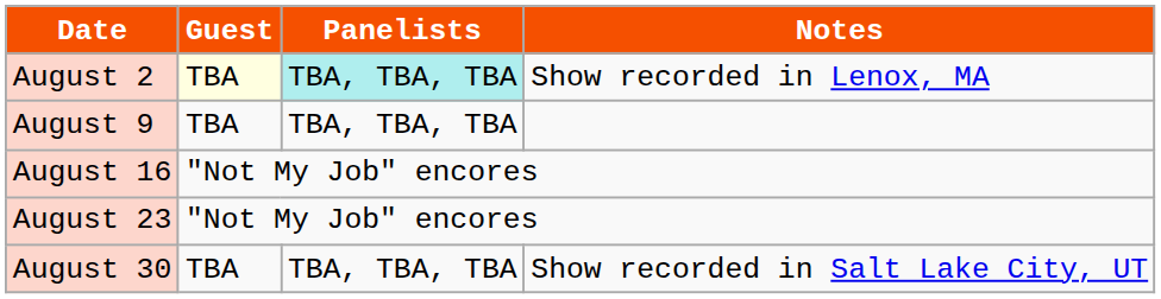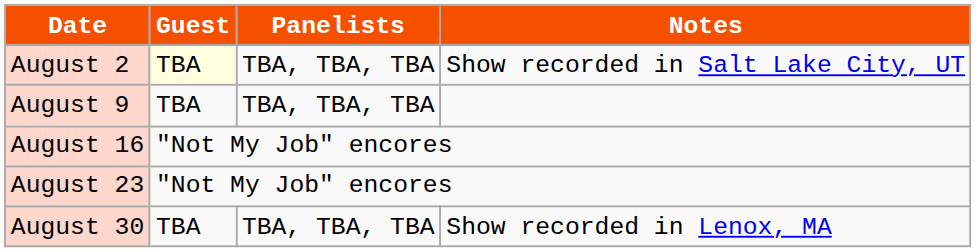 <table class="wikitable">
 <tr>
 <th style="background:#f55000;color:#FFFFFF;">Date</th>
 <th style="background:#f55000;color:#FFFFFF;">Guest</th>
 <th style="background:#f55000;color:#FFFFFF;">Panelists</th>
 <th style="background:#f55000;color:#FFFFFF;">Notes</th>
 </tr>
 <tr>
 <td style="background:#FDD6CC;color:#000000;">August 2</td>
 <td style="background: lightyellow;">TBA</td>
-<td style="background: paleturquoise;">TBA, TBA, TBA</td>
-<td>Show recorded in <a href='#'>Lenox, MA</a> </td>
+<td>TBA, TBA, TBA</td>
+<td>Show recorded in <a href='#'>Salt Lake City, UT</a> </td>
 </tr>
 <tr>
 <td style="background:#FDD6CC;color:#000000;">August 9</td>
 <td>TBA</td>
 <td>TBA, TBA, TBA</td>
 <td></td>
 </tr>
 <tr>
 <td style="background:#FDD6CC;color:#000000;">August 16</td>
 <td colspan=3>"Not My Job" encores</td>
 </tr>
 <tr>
 <td style="background:#FDD6CC;color:#000000;">August 23</td>
 <td colspan=3>"Not My Job" encores</td>
 </tr>
 <tr>
 <td style="background:#FDD6CC;color:#000000;">August 30</td>
 <td>TBA</td>
 <td>TBA, TBA, TBA</td>
-<td>Show recorded in <a href='#'>Salt Lake City, UT</a> </td>
+<td>Show recorded in <a href='#'>Lenox, MA</a> </td>
 </tr>
 </table>
